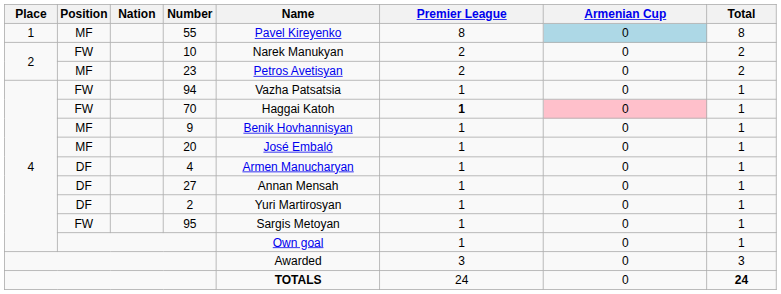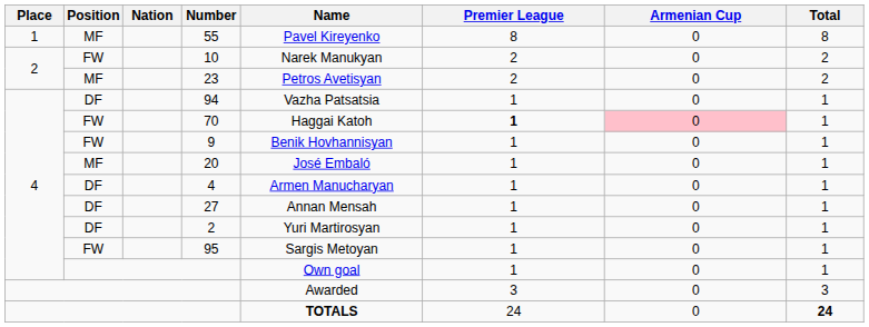 <table class="wikitable" style="font-size: 95%; text-align: center;">
 <tr>
 <th width=60>Place</th>
 <th width=60>Position</th>
 <th width=60>Nation</th>
 <th width=60>Number</th>
 <th width=200>Name</th>
 <th width=200><a href='#'>Premier League</a></th>
 <th width=200><a href='#'>Armenian Cup</a></th>
 <th width=80><strong>Total</strong></th>
 </tr>
 <tr>
 <td>1</td>
 <td>MF</td>
 <td></td>
 <td>55</td>
 <td><a href='#'>Pavel Kireyenko</a></td>
 <td>8</td>
-<td style="background: lightblue;">0</td>
+<td>0</td>
 <td>8</td>
 </tr>
 <tr>
 <td rowspan="2">2</td>
 <td>FW</td>
 <td></td>
 <td>10</td>
 <td>Narek Manukyan</td>
 <td>2</td>
 <td>0</td>
 <td>2</td>
 </tr>
 <tr>
 <td>MF</td>
 <td></td>
 <td>23</td>
 <td><a href='#'>Petros Avetisyan</a></td>
 <td>2</td>
 <td>0</td>
 <td>2</td>
 </tr>
 <tr>
 <td rowspan="9">4</td>
-<td>FW</td>
+<td>DF</td>
 <td></td>
 <td>94</td>
 <td>Vazha Patsatsia</td>
 <td>1</td>
 <td>0</td>
 <td>1</td>
 </tr>
 <tr>
 <td>FW</td>
 <td></td>
 <td>70</td>
 <td>Haggai Katoh</td>
 <td><strong>1</strong></td>
 <td style="background: pink;">0</td>
 <td>1</td>
 </tr>
 <tr>
-<td>MF</td>
+<td>FW</td>
 <td></td>
 <td>9</td>
 <td><a href='#'>Benik Hovhannisyan</a></td>
 <td>1</td>
 <td>0</td>
 <td>1</td>
 </tr>
 <tr>
 <td>MF</td>
 <td></td>
 <td>20</td>
 <td><a href='#'>José Embaló</a></td>
 <td>1</td>
 <td>0</td>
 <td>1</td>
 </tr>
 <tr>
 <td>DF</td>
 <td></td>
 <td>4</td>
 <td><a href='#'>Armen Manucharyan</a></td>
 <td>1</td>
 <td>0</td>
 <td>1</td>
 </tr>
 <tr>
 <td>DF</td>
 <td></td>
 <td>27</td>
 <td>Annan Mensah</td>
 <td>1</td>
 <td>0</td>
 <td>1</td>
 </tr>
 <tr>
 <td>DF</td>
 <td></td>
 <td>2</td>
 <td>Yuri Martirosyan</td>
 <td>1</td>
 <td>0</td>
 <td>1</td>
 </tr>
 <tr>
 <td>FW</td>
 <td></td>
 <td>95</td>
 <td>Sargis Metoyan</td>
 <td>1</td>
 <td>0</td>
 <td>1</td>
 </tr>
 <tr>
 <td colspan="3"></td>
 <td><a href='#'>Own goal</a></td>
 <td>1</td>
 <td>0</td>
 <td>1</td>
 </tr>
 <tr>
 <td colspan="4"></td>
 <td>Awarded</td>
 <td>3</td>
 <td>0</td>
 <td>3</td>
 </tr>
 <tr>
 <td colspan="4"></td>
 <td><strong>TOTALS</strong></td>
 <td>24</td>
 <td>0</td>
 <td><strong>24</strong></td>
 </tr>
 </table>
